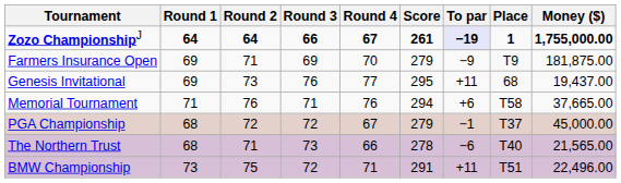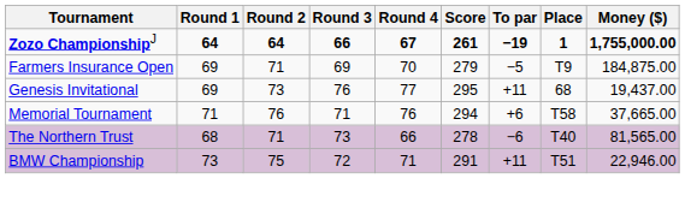 <table class=wikitable style="font-size:95%;text-align:center">
 <tr>
 <th>Tournament</th>
 <th>Round 1</th>
 <th>Round 2</th>
 <th>Round 3</th>
 <th>Round 4</th>
 <th>Score</th>
 <th>To par</th>
 <th>Place</th>
 <th>Money ($)</th>
 </tr>
 <tr>
 <td align=left><strong><a href='#'>Zozo Championship</a></strong><sup>J</sup></td>
 <td><strong>64</strong></td>
 <td><strong>64</strong></td>
 <td><strong>66</strong></td>
 <td><strong>67</strong></td>
 <td><strong>261</strong></td>
-<td style="background: lavender;"><strong>−19</strong></td>
+<td><strong>−19</strong></td>
 <td><strong>1</strong></td>
 <td align=right><strong>1,755,000.00</strong></td>
 </tr>
 <tr>
 <td align=left><a href='#'>Farmers Insurance Open</a></td>
 <td>69</td>
 <td>71</td>
 <td>69</td>
 <td>70</td>
 <td>279</td>
-<td>−9</td>
+<td>−5</td>
 <td>T9</td>
-<td align=right>181,875.00</td>
+<td align=right>184,875.00</td>
 </tr>
 <tr>
 <td align=left><a href='#'>Genesis Invitational</a></td>
 <td>69</td>
 <td>73</td>
 <td>76</td>
 <td>77</td>
 <td>295</td>
 <td>+11</td>
 <td>68</td>
 <td align=right>19,437.00</td>
 </tr>
 <tr>
 <td align=left><a href='#'>Memorial Tournament</a></td>
 <td>71</td>
 <td>76</td>
 <td>71</td>
 <td>76</td>
 <td>294</td>
 <td>+6</td>
 <td>T58</td>
 <td align=right>37,665.00</td>
 </tr>
-<tr style="background:#e5d1cb;">
-<td align=left><a href='#'>PGA Championship</a></td>
-<td>68</td>
-<td>72</td>
-<td>72</td>
-<td>67</td>
-<td>279</td>
-<td>−1</td>
-<td>T37</td>
-<td align=right>45,000.00</td>
-</tr>
 <tr style="background:#D8BFD8;">
 <td align=left><a href='#'>The Northern Trust</a></td>
 <td>68</td>
 <td>71</td>
 <td>73</td>
 <td>66</td>
 <td>278</td>
 <td>−6</td>
 <td>T40</td>
-<td align=right>21,565.00</td>
+<td align=right>81,565.00</td>
 </tr>
 <tr style="background:#D8BFD8;">
 <td align=left><a href='#'>BMW Championship</a></td>
 <td>73</td>
 <td>75</td>
 <td>72</td>
 <td>71</td>
 <td>291</td>
 <td>+11</td>
 <td>T51</td>
-<td align=right>22,496.00</td>
+<td align=right>22,946.00</td>
 </tr>
 </table>
